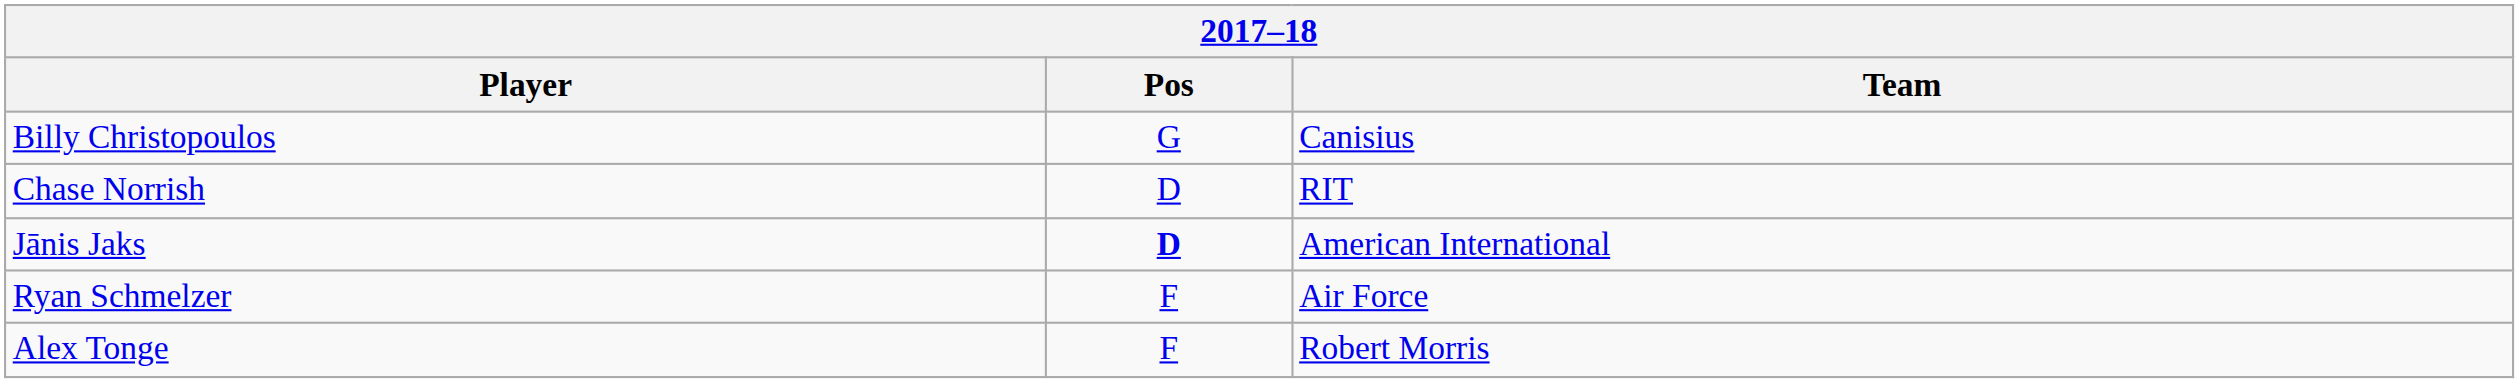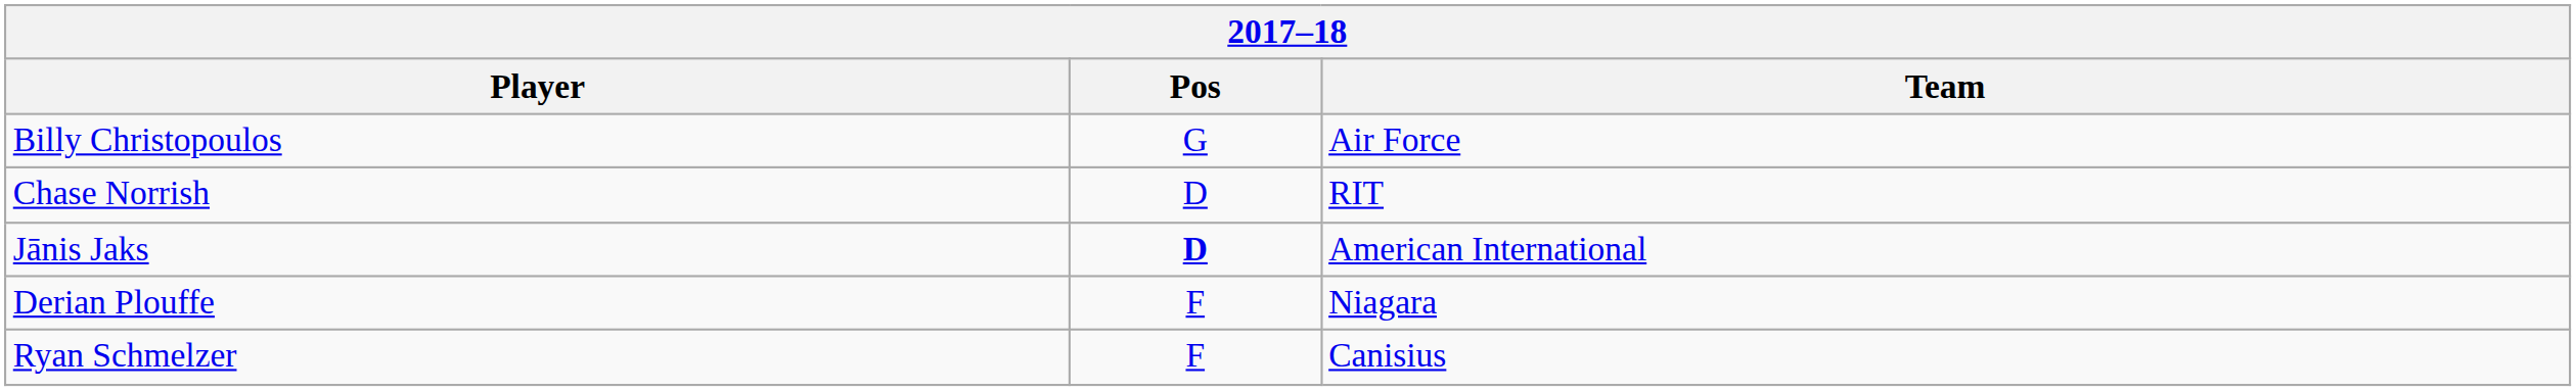 <table class="wikitable" width=95%>
 <tr>
 <th colspan=3><a href='#'>2017–18</a></th>
 </tr>
 <tr>
 <th>Player</th>
 <th>Pos</th>
 <th>Team</th>
 </tr>
 <tr>
 <td><a href='#'>Billy Christopoulos</a></td>
 <td style="text-align:center;"><a href='#'>G</a></td>
-<td><a href='#'>Canisius</a></td>
+<td><a href='#'>Air Force</a></td>
 </tr>
 <tr>
 <td><a href='#'>Chase Norrish</a></td>
 <td style="text-align:center;"><a href='#'>D</a></td>
 <td><a href='#'>RIT</a></td>
 </tr>
 <tr>
 <td><a href='#'>Jānis Jaks</a></td>
 <td style="text-align:center;"><strong><a href='#'>D</a></strong></td>
 <td><a href='#'>American International</a></td>
 </tr>
 <tr>
+<td><a href='#'>Derian Plouffe</a></td>
+<td style="text-align:center;"><a href='#'>F</a></td>
+<td><a href='#'>Niagara</a></td>
+</tr>
+<tr>
 <td><a href='#'>Ryan Schmelzer</a></td>
 <td style="text-align:center;"><a href='#'>F</a></td>
-<td><a href='#'>Air Force</a></td>
-</tr>
-<tr>
-<td><a href='#'>Alex Tonge</a></td>
-<td style="text-align:center;"><a href='#'>F</a></td>
-<td><a href='#'>Robert Morris</a></td>
+<td><a href='#'>Canisius</a></td>
 </tr>
 </table>
